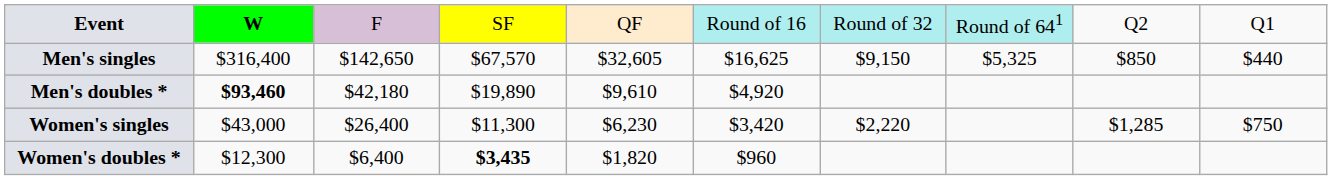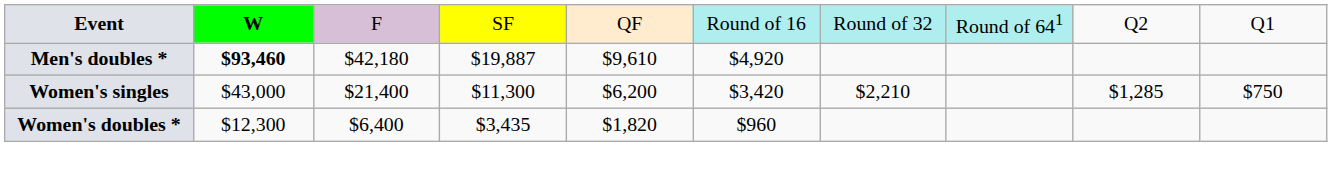 <table class=wikitable style=font-size:90%;text-align:center>
 <tr>
 <td style="width:130px; background:#dfe2e9;"><strong>Event</strong></td>
 <td style="width:80px; background:lime;"><strong>W</strong></td>
 <td style="width:85px; background:thistle;">F</td>
 <td style="width:85px; background:#ff0;">SF</td>
 <td style="width:85px; background:#ffebcd;">QF</td>
 <td style="width:85px; background:#afeeee;">Round of 16</td>
 <td style="width:85px; background:#afeeee;">Round of 32</td>
 <td style="width:85px; background:#afeeee;">Round of 64<sup>1</sup></td>
 <td width=85>Q2</td>
 <td width=85>Q1</td>
 </tr>
 <tr>
-<td style="background:#dfe2e9;"><strong>Men's singles</strong></td>
-<td>$316,400</td>
-<td>$142,650</td>
-<td>$67,570</td>
-<td>$32,605</td>
-<td>$16,625</td>
-<td>$9,150</td>
-<td>$5,325</td>
-<td>$850</td>
-<td>$440</td>
-</tr>
-<tr>
 <td style="background:#dfe2e9;"><strong>Men's doubles *</strong></td>
 <td><strong>$93,460</strong></td>
 <td>$42,180</td>
-<td>$19,890</td>
+<td>$19,887</td>
 <td>$9,610</td>
 <td>$4,920</td>
 <td></td>
 <td></td>
 <td></td>
 <td></td>
 </tr>
 <tr>
 <td style="background:#dfe2e9;"><strong>Women's singles</strong></td>
 <td>$43,000</td>
-<td>$26,400</td>
+<td>$21,400</td>
 <td>$11,300</td>
-<td>$6,230</td>
+<td>$6,200</td>
 <td>$3,420</td>
-<td>$2,220</td>
+<td>$2,210</td>
 <td></td>
 <td>$1,285</td>
 <td>$750</td>
 </tr>
 <tr>
 <td style="background:#dfe2e9;"><strong>Women's doubles *</strong></td>
 <td>$12,300</td>
 <td>$6,400</td>
-<td><strong>$3,435</strong></td>
+<td>$3,435</td>
 <td>$1,820</td>
 <td>$960</td>
 <td></td>
 <td></td>
 <td></td>
 <td></td>
 </tr>
 </table>
